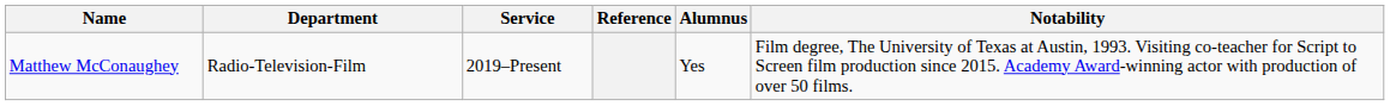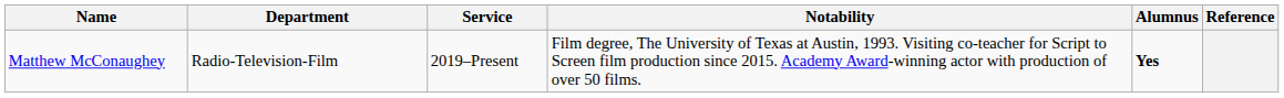 <table class="wikitable sortable" style="width:100%">
 <tr>
 <th style="width:15%;">Name</th>
 <th style="width:20%;">Department</th>
 <th style="width:10%;">Service</th>
+<th style="width:50%;" class="unsortable">Notability</th>
+<th style="width:5%;">Alumnus</th>
 <th style="width:*;" class="unsortable">Reference</th>
-<th style="width:5%;">Alumnus</th>
-<th style="width:50%;" class="unsortable">Notability</th>
 </tr>
 <tr>
 <td><a href='#'>Matthew McConaughey</a></td>
 <td>Radio-Television-Film</td>
 <td>2019–Present</td>
+<td>Film degree, The University of Texas at Austin, 1993. Visiting co-teacher for Script to Screen film production since 2015. <a href='#'>Academy Award</a>-winning actor with production of over 50 films.</td>
+<td><strong>Yes</strong></td>
 <th></th>
-<td>Yes</td>
-<td>Film degree, The University of Texas at Austin, 1993. Visiting co-teacher for Script to Screen film production since 2015. <a href='#'>Academy Award</a>-winning actor with production of over 50 films.</td>
 </tr>
 </table>
